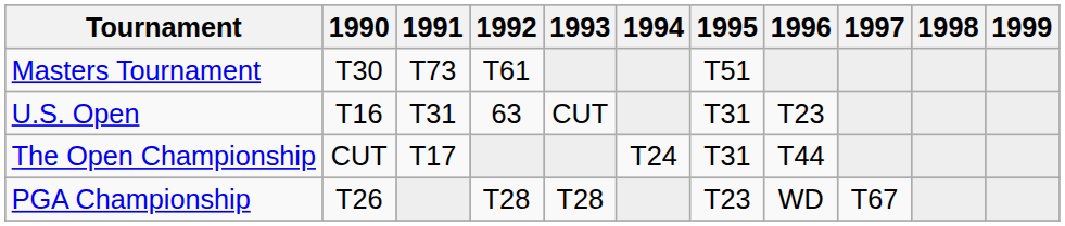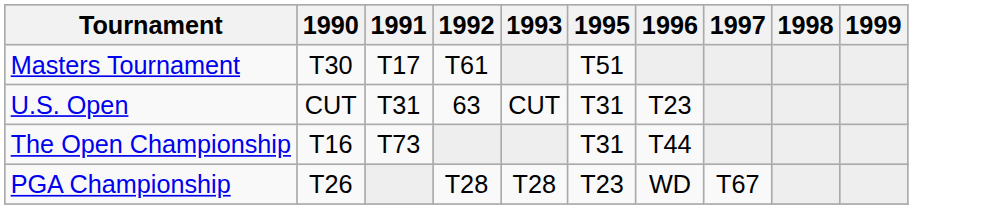 <table class="wikitable" style="font-size:95%;text-align:center;">
 <tr>
 <th>Tournament</th>
 <th>1990</th>
 <th>1991</th>
 <th>1992</th>
 <th>1993</th>
-<th>1994</th>
 <th>1995</th>
 <th>1996</th>
 <th>1997</th>
 <th>1998</th>
 <th>1999</th>
 </tr>
 <tr>
 <td align=left><a href='#'>Masters Tournament</a></td>
 <td>T30</td>
-<td>T73</td>
+<td>T17</td>
 <td>T61</td>
-<td style="background:#eeeeee;"></td>
 <td style="background:#eeeeee;"></td>
 <td>T51</td>
 <td style="background:#eeeeee;"></td>
 <td style="background:#eeeeee;"></td>
 <td style="background:#eeeeee;"></td>
 <td style="background:#eeeeee;"></td>
 </tr>
 <tr>
 <td align=left><a href='#'>U.S. Open</a></td>
-<td>T16</td>
+<td>CUT</td>
 <td>T31</td>
 <td>63</td>
 <td>CUT</td>
-<td style="background:#eeeeee;"></td>
 <td>T31</td>
 <td>T23</td>
 <td style="background:#eeeeee;"></td>
 <td style="background:#eeeeee;"></td>
 <td style="background:#eeeeee;"></td>
 </tr>
 <tr>
 <td align=left><a href='#'>The Open Championship</a></td>
-<td>CUT</td>
-<td>T17</td>
+<td>T16</td>
+<td>T73</td>
 <td style="background:#eeeeee;"></td>
 <td style="background:#eeeeee;"></td>
-<td>T24</td>
 <td>T31</td>
 <td>T44</td>
 <td style="background:#eeeeee;"></td>
 <td style="background:#eeeeee;"></td>
 <td style="background:#eeeeee;"></td>
 </tr>
 <tr>
 <td align=left><a href='#'>PGA Championship</a></td>
 <td>T26</td>
 <td style="background:#eeeeee;"></td>
 <td>T28</td>
 <td>T28</td>
-<td style="background:#eeeeee;"></td>
 <td>T23</td>
 <td>WD</td>
 <td>T67</td>
 <td style="background:#eeeeee;"></td>
 <td style="background:#eeeeee;"></td>
 </tr>
 </table>
